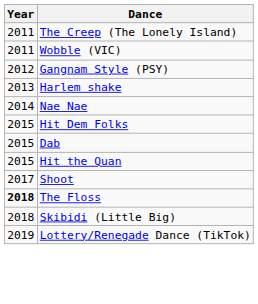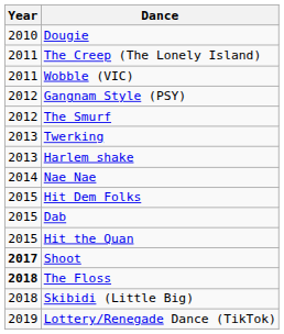 <table class="wikitable sortable">
 <tr>
 <th>Year</th>
 <th>Dance</th>
+</tr>
+<tr>
+<td>2010</td>
+<td><a href='#'>Dougie</a></td>
 </tr>
 <tr>
 <td>2011</td>
 <td><a href='#'>The Creep</a> (The Lonely Island)</td>
 </tr>
 <tr>
 <td>2011</td>
 <td><a href='#'>Wobble</a> (VIC)</td>
 </tr>
 <tr>
 <td>2012</td>
 <td><a href='#'>Gangnam Style</a> (PSY)</td>
+</tr>
+<tr>
+<td>2012</td>
+<td><a href='#'>The Smurf</a></td>
+</tr>
+<tr>
+<td>2013</td>
+<td><a href='#'>Twerking</a></td>
 </tr>
 <tr>
 <td>2013</td>
 <td><a href='#'>Harlem shake</a></td>
 </tr>
 <tr>
 <td>2014</td>
 <td><a href='#'>Nae Nae</a></td>
 </tr>
 <tr>
 <td>2015</td>
 <td><a href='#'>Hit Dem Folks</a></td>
 </tr>
 <tr>
 <td>2015</td>
 <td><a href='#'>Dab</a></td>
 </tr>
 <tr>
 <td>2015</td>
 <td><a href='#'>Hit the Quan</a></td>
 </tr>
 <tr>
-<td>2017</td>
+<td><strong>2017</strong></td>
 <td><a href='#'>Shoot</a></td>
 </tr>
 <tr>
 <td><strong>2018</strong></td>
 <td><a href='#'>The Floss</a></td>
 </tr>
 <tr>
 <td>2018</td>
 <td><a href='#'>Skibidi</a> (Little Big)</td>
 </tr>
 <tr>
 <td>2019</td>
 <td><a href='#'>Lottery/Renegade</a> Dance (TikTok)</td>
 </tr>
 </table>
